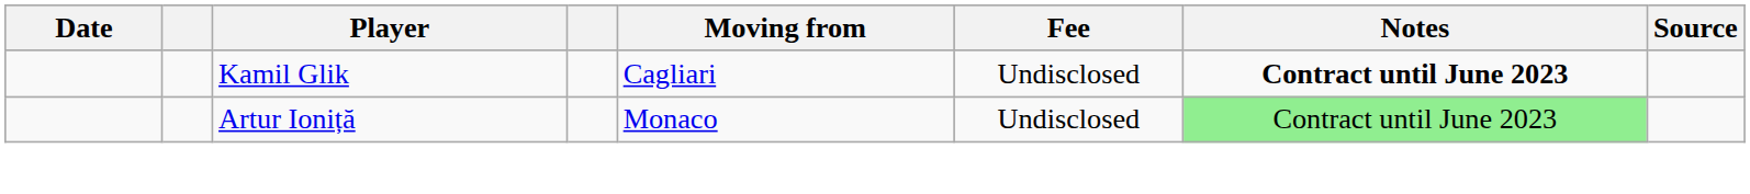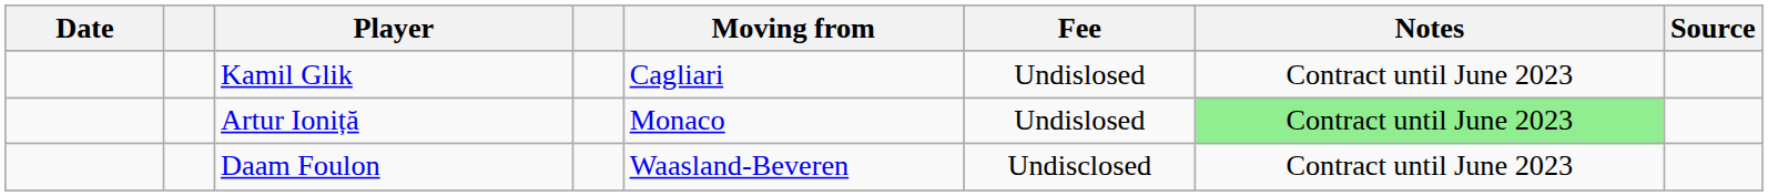 <table class="wikitable sortable">
 <tr>
 <th style="width:80px;">Date</th>
 <th style="width:20px;"></th>
 <th style="width:190px;">Player</th>
 <th style="width:20px;"></th>
 <th style="width:180px;">Moving from</th>
 <th style="width:120px;" class="unsortable">Fee</th>
 <th style="width:250px;" class="unsortable">Notes</th>
 <th style="width:20px;">Source</th>
 </tr>
 <tr>
 <td></td>
 <td align="center"></td>
 <td> <a href='#'>Kamil Glik</a></td>
 <td align=center></td>
 <td> <a href='#'>Cagliari</a></td>
-<td align=center>Undisclosed</td>
-<td align=center><strong>Contract until June 2023</strong></td>
+<td align=center>Undislosed</td>
+<td align=center>Contract until June 2023</td>
 <td><small></small></td>
 </tr>
 <tr>
 <td></td>
 <td align="center"></td>
 <td> <a href='#'>Artur Ioniță</a></td>
 <td align=center></td>
 <td> <a href='#'>Monaco</a></td>
-<td align=center>Undisclosed</td>
+<td align=center>Undislosed</td>
 <td align=center style="background: lightgreen;">Contract until June 2023</td>
 <td><small></small></td>
 </tr>
+<tr>
+<td></td>
+<td align="center"></td>
+<td> <a href='#'>Daam Foulon</a></td>
+<td align=center></td>
+<td> <a href='#'>Waasland-Beveren</a></td>
+<td align=center>Undisclosed</td>
+<td align=center>Contract until June 2023</td>
+<td><small></small></td>
+</tr>
 </table>
